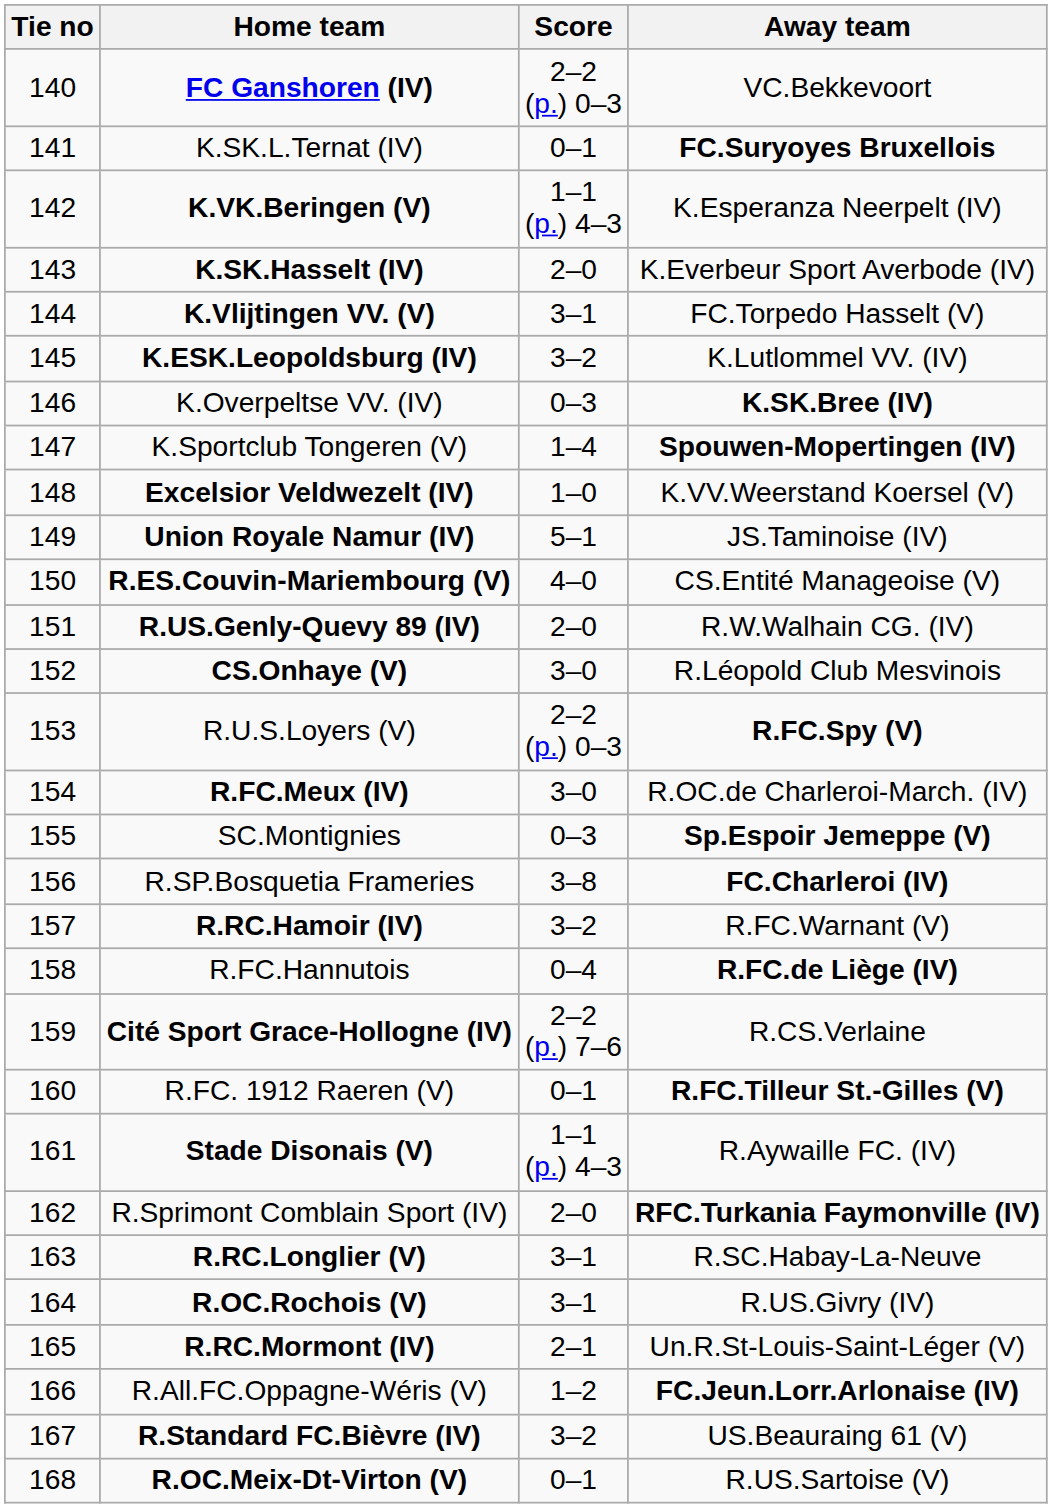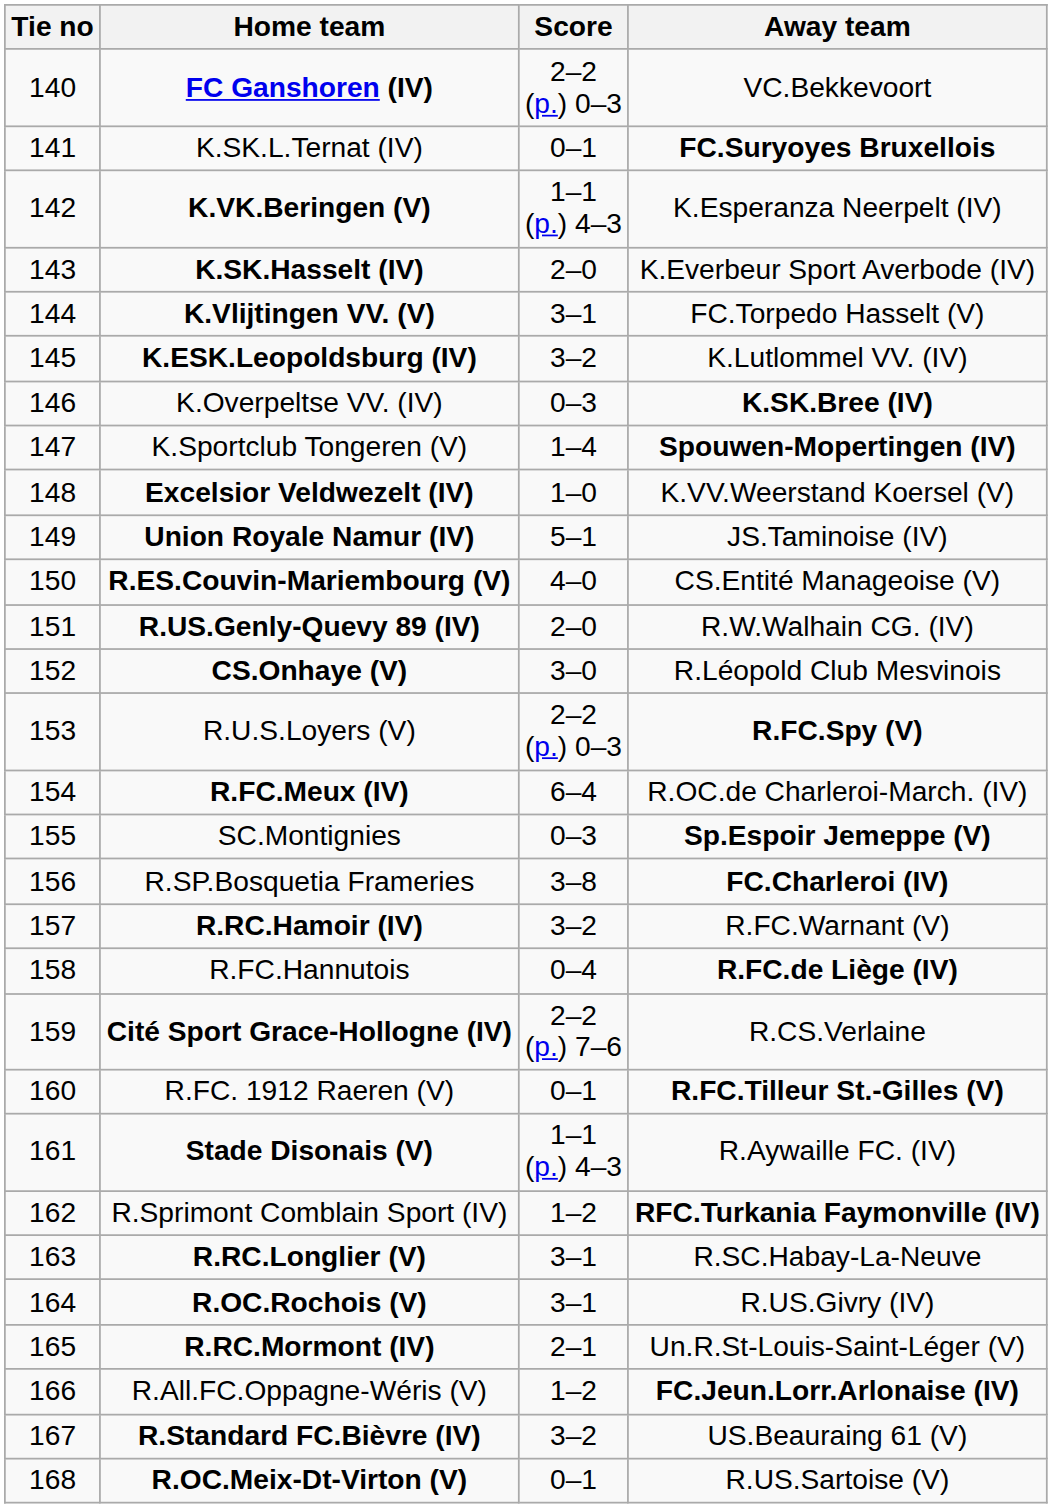 <table class="wikitable" style="text-align: center">
 <tr>
 <th>Tie no</th>
 <th>Home team</th>
 <th>Score</th>
 <th>Away team</th>
 </tr>
 <tr>
 <td>140</td>
 <td><strong><a href='#'>FC Ganshoren</a> (IV)</strong></td>
 <td>2–2<br>(<a href='#'>p.</a>) 0–3</td>
 <td>VC.Bekkevoort</td>
 </tr>
 <tr>
 <td>141</td>
 <td>K.SK.L.Ternat (IV)</td>
 <td>0–1</td>
 <td><strong>FC.Suryoyes Bruxellois</strong></td>
 </tr>
 <tr>
 <td>142</td>
 <td><strong>K.VK.Beringen (V)</strong></td>
 <td>1–1<br>(<a href='#'>p.</a>) 4–3</td>
 <td>K.Esperanza Neerpelt (IV)</td>
 </tr>
 <tr>
 <td>143</td>
 <td><strong>K.SK.Hasselt (IV)</strong></td>
 <td>2–0</td>
 <td>K.Everbeur Sport Averbode (IV)</td>
 </tr>
 <tr>
 <td>144</td>
 <td><strong>K.Vlijtingen VV. (V)</strong></td>
 <td>3–1</td>
 <td>FC.Torpedo Hasselt (V)</td>
 </tr>
 <tr>
 <td>145</td>
 <td><strong>K.ESK.Leopoldsburg (IV)</strong></td>
 <td>3–2</td>
 <td>K.Lutlommel VV. (IV)</td>
 </tr>
 <tr>
 <td>146</td>
 <td>K.Overpeltse VV. (IV)</td>
 <td>0–3</td>
 <td><strong>K.SK.Bree (IV)</strong></td>
 </tr>
 <tr>
 <td>147</td>
 <td>K.Sportclub Tongeren (V)</td>
 <td>1–4</td>
 <td><strong>Spouwen-Mopertingen (IV)</strong></td>
 </tr>
 <tr>
 <td>148</td>
 <td><strong>Excelsior Veldwezelt (IV)</strong></td>
 <td>1–0</td>
 <td>K.VV.Weerstand Koersel (V)</td>
 </tr>
 <tr>
 <td>149</td>
 <td><strong>Union Royale Namur (IV)</strong></td>
 <td>5–1</td>
 <td>JS.Taminoise (IV)</td>
 </tr>
 <tr>
 <td>150</td>
 <td><strong>R.ES.Couvin-Mariembourg (V)</strong></td>
 <td>4–0</td>
 <td>CS.Entité Manageoise (V)</td>
 </tr>
 <tr>
 <td>151</td>
 <td><strong>R.US.Genly-Quevy 89 (IV)</strong></td>
 <td>2–0</td>
 <td>R.W.Walhain CG. (IV)</td>
 </tr>
 <tr>
 <td>152</td>
 <td><strong>CS.Onhaye (V)</strong></td>
 <td>3–0</td>
 <td>R.Léopold Club Mesvinois</td>
 </tr>
 <tr>
 <td>153</td>
 <td>R.U.S.Loyers (V)</td>
 <td>2–2<br>(<a href='#'>p.</a>) 0–3</td>
 <td><strong>R.FC.Spy (V)</strong></td>
 </tr>
 <tr>
 <td>154</td>
 <td><strong>R.FC.Meux (IV)</strong></td>
-<td>3–0</td>
+<td>6–4</td>
 <td>R.OC.de Charleroi-March. (IV)</td>
 </tr>
 <tr>
 <td>155</td>
 <td>SC.Montignies</td>
 <td>0–3</td>
 <td><strong>Sp.Espoir Jemeppe (V)</strong></td>
 </tr>
 <tr>
 <td>156</td>
 <td>R.SP.Bosquetia Frameries</td>
 <td>3–8</td>
 <td><strong>FC.Charleroi (IV)</strong></td>
 </tr>
 <tr>
 <td>157</td>
 <td><strong>R.RC.Hamoir (IV)</strong></td>
 <td>3–2</td>
 <td>R.FC.Warnant (V)</td>
 </tr>
 <tr>
 <td>158</td>
 <td>R.FC.Hannutois</td>
 <td>0–4</td>
 <td><strong>R.FC.de Liège (IV)</strong></td>
 </tr>
 <tr>
 <td>159</td>
 <td><strong>Cité Sport Grace-Hollogne (IV)</strong></td>
 <td>2–2<br>(<a href='#'>p.</a>) 7–6</td>
 <td>R.CS.Verlaine</td>
 </tr>
 <tr>
 <td>160</td>
 <td>R.FC. 1912 Raeren (V)</td>
 <td>0–1</td>
 <td><strong>R.FC.Tilleur St.-Gilles (V)</strong></td>
 </tr>
 <tr>
 <td>161</td>
 <td><strong>Stade Disonais (V)</strong></td>
 <td>1–1<br>(<a href='#'>p.</a>) 4–3</td>
 <td>R.Aywaille FC. (IV)</td>
 </tr>
 <tr>
 <td>162</td>
 <td>R.Sprimont Comblain Sport (IV)</td>
-<td>2–0</td>
+<td>1–2</td>
 <td><strong>RFC.Turkania Faymonville (IV)</strong></td>
 </tr>
 <tr>
 <td>163</td>
 <td><strong>R.RC.Longlier (V)</strong></td>
 <td>3–1</td>
 <td>R.SC.Habay-La-Neuve</td>
 </tr>
 <tr>
 <td>164</td>
 <td><strong>R.OC.Rochois (V)</strong></td>
 <td>3–1</td>
 <td>R.US.Givry (IV)</td>
 </tr>
 <tr>
 <td>165</td>
 <td><strong>R.RC.Mormont (IV)</strong></td>
 <td>2–1</td>
 <td>Un.R.St-Louis-Saint-Léger (V)</td>
 </tr>
 <tr>
 <td>166</td>
 <td>R.All.FC.Oppagne-Wéris (V)</td>
 <td>1–2</td>
 <td><strong>FC.Jeun.Lorr.Arlonaise (IV)</strong></td>
 </tr>
 <tr>
 <td>167</td>
 <td><strong>R.Standard FC.Bièvre (IV)</strong></td>
 <td>3–2</td>
 <td>US.Beauraing 61 (V)</td>
 </tr>
 <tr>
 <td>168</td>
 <td><strong>R.OC.Meix-Dt-Virton (V)</strong></td>
 <td>0–1</td>
 <td>R.US.Sartoise (V)</td>
 </tr>
 </table>
